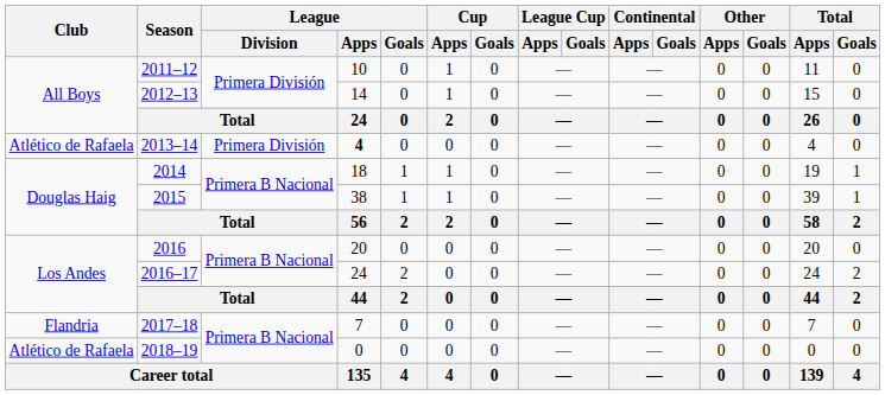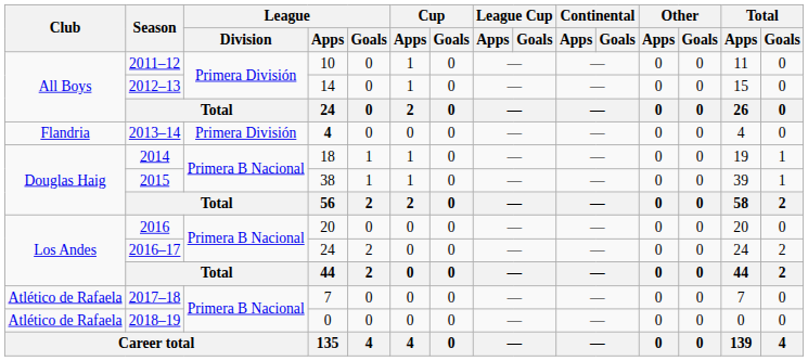 <table class="wikitable" style="text-align:center">
 <tr>
 <th rowspan="2">Club</th>
 <th rowspan="2">Season</th>
 <th colspan="3">League</th>
 <th colspan="2">Cup</th>
 <th colspan="2">League Cup</th>
 <th colspan="2">Continental</th>
 <th colspan="2">Other</th>
 <th colspan="2">Total</th>
 </tr>
 <tr>
 <th>Division</th>
 <th>Apps</th>
 <th>Goals</th>
 <th>Apps</th>
 <th>Goals</th>
 <th>Apps</th>
 <th>Goals</th>
 <th>Apps</th>
 <th>Goals</th>
 <th>Apps</th>
 <th>Goals</th>
 <th>Apps</th>
 <th>Goals</th>
 </tr>
 <tr>
 <td rowspan="3"><a href='#'>All Boys</a></td>
 <td><a href='#'>2011–12</a></td>
 <td rowspan="2"><a href='#'>Primera División</a></td>
 <td>10</td>
 <td>0</td>
 <td>1</td>
 <td>0</td>
 <td colspan="2">—</td>
 <td colspan="2">—</td>
 <td>0</td>
 <td>0</td>
 <td>11</td>
 <td>0</td>
 </tr>
 <tr>
 <td><a href='#'>2012–13</a></td>
 <td>14</td>
 <td>0</td>
 <td>1</td>
 <td>0</td>
 <td colspan="2">—</td>
 <td colspan="2">—</td>
 <td>0</td>
 <td>0</td>
 <td>15</td>
 <td>0</td>
 </tr>
 <tr>
 <th colspan="2">Total</th>
 <th>24</th>
 <th>0</th>
 <th>2</th>
 <th>0</th>
 <th colspan="2">—</th>
 <th colspan="2">—</th>
 <th>0</th>
 <th>0</th>
 <th>26</th>
 <th>0</th>
 </tr>
 <tr>
-<td rowspan="1"><a href='#'>Atlético de Rafaela</a></td>
+<td rowspan="1"><a href='#'>Flandria</a></td>
 <td><a href='#'>2013–14</a></td>
 <td rowspan="1"><a href='#'>Primera División</a></td>
 <td><strong>4</strong></td>
 <td>0</td>
 <td>0</td>
 <td>0</td>
 <td colspan="2">—</td>
 <td colspan="2">—</td>
 <td>0</td>
 <td>0</td>
 <td>4</td>
 <td>0</td>
 </tr>
 <tr>
 <td rowspan="3"><a href='#'>Douglas Haig</a></td>
 <td><a href='#'>2014</a></td>
 <td rowspan="2"><a href='#'>Primera B Nacional</a></td>
 <td>18</td>
 <td>1</td>
 <td>1</td>
 <td>0</td>
 <td colspan="2">—</td>
 <td colspan="2">—</td>
 <td>0</td>
 <td>0</td>
 <td>19</td>
 <td>1</td>
 </tr>
 <tr>
 <td><a href='#'>2015</a></td>
 <td>38</td>
 <td>1</td>
 <td>1</td>
 <td>0</td>
 <td colspan="2">—</td>
 <td colspan="2">—</td>
 <td>0</td>
 <td>0</td>
 <td>39</td>
 <td>1</td>
 </tr>
 <tr>
 <th colspan="2">Total</th>
 <th>56</th>
 <th>2</th>
 <th>2</th>
 <th>0</th>
 <th colspan="2">—</th>
 <th colspan="2">—</th>
 <th>0</th>
 <th>0</th>
 <th>58</th>
 <th>2</th>
 </tr>
 <tr>
 <td rowspan="3"><a href='#'>Los Andes</a></td>
 <td><a href='#'>2016</a></td>
 <td rowspan="2"><a href='#'>Primera B Nacional</a></td>
 <td>20</td>
 <td>0</td>
 <td>0</td>
 <td>0</td>
 <td colspan="2">—</td>
 <td colspan="2">—</td>
 <td>0</td>
 <td>0</td>
 <td>20</td>
 <td>0</td>
 </tr>
 <tr>
 <td><a href='#'>2016–17</a></td>
 <td>24</td>
 <td>2</td>
 <td>0</td>
 <td>0</td>
 <td colspan="2">—</td>
 <td colspan="2">—</td>
 <td>0</td>
 <td>0</td>
 <td>24</td>
 <td>2</td>
 </tr>
 <tr>
 <th colspan="2">Total</th>
 <th>44</th>
 <th>2</th>
 <th>0</th>
 <th>0</th>
 <th colspan="2">—</th>
 <th colspan="2">—</th>
 <th>0</th>
 <th>0</th>
 <th>44</th>
 <th>2</th>
 </tr>
 <tr>
-<td rowspan="1"><a href='#'>Flandria</a></td>
+<td rowspan="1"><a href='#'>Atlético de Rafaela</a></td>
 <td><a href='#'>2017–18</a></td>
 <td rowspan="2"><a href='#'>Primera B Nacional</a></td>
 <td>7</td>
 <td>0</td>
 <td>0</td>
 <td>0</td>
 <td colspan="2">—</td>
 <td colspan="2">—</td>
 <td>0</td>
 <td>0</td>
 <td>7</td>
 <td>0</td>
 </tr>
 <tr>
 <td rowspan="1"><a href='#'>Atlético de Rafaela</a></td>
 <td><a href='#'>2018–19</a></td>
 <td>0</td>
 <td>0</td>
 <td>0</td>
 <td>0</td>
 <td colspan="2">—</td>
 <td colspan="2">—</td>
 <td>0</td>
 <td>0</td>
 <td>0</td>
 <td>0</td>
 </tr>
 <tr>
 <th colspan="3">Career total</th>
 <th>135</th>
 <th>4</th>
 <th>4</th>
 <th>0</th>
 <th colspan="2">—</th>
 <th colspan="2">—</th>
 <th>0</th>
 <th>0</th>
 <th>139</th>
 <th>4</th>
 </tr>
 </table>
